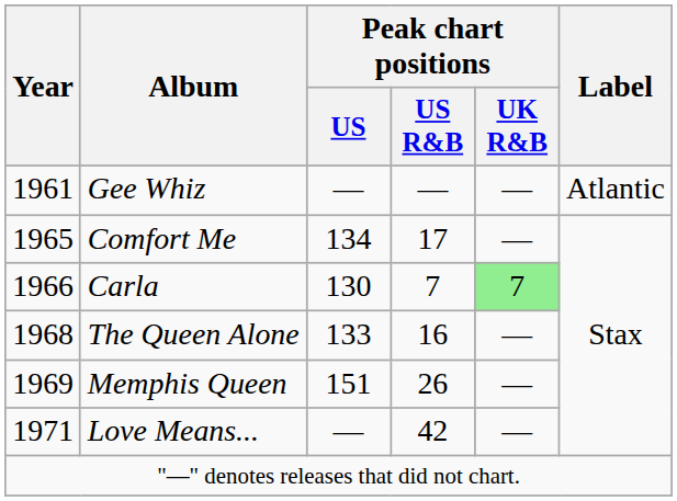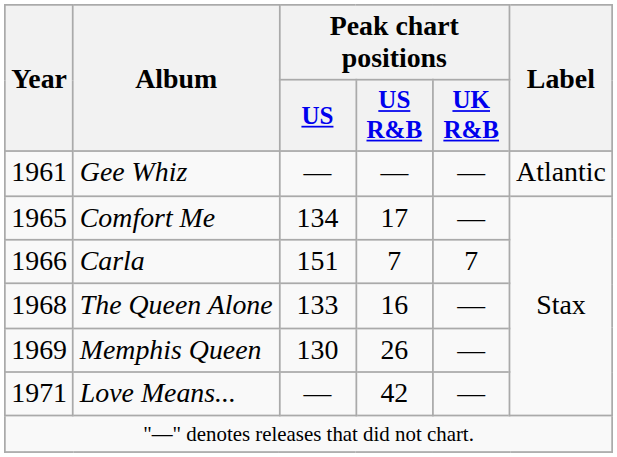 <table class="wikitable" style="text-align:center;">
 <tr>
 <th rowspan="2">Year</th>
 <th rowspan="2">Album</th>
 <th colspan="3">Peak chart positions</th>
 <th rowspan="2">Label</th>
 </tr>
 <tr>
 <th scope="col" style="width:2.6em; font-size:90%;"><a href='#'>US</a><br></th>
 <th scope="col" style="width:2.6em; font-size:90%;"><a href='#'>US R&B</a><br></th>
 <th scope="col" style="width:2.6em; font-size:90%;"><a href='#'>UK R&B</a><br></th>
 </tr>
 <tr>
 <td>1961</td>
 <td style="text-align:left;"><em>Gee Whiz</em></td>
 <td align=center>—</td>
 <td align=center>—</td>
 <td align=center>—</td>
 <td>Atlantic</td>
 </tr>
 <tr>
 <td>1965</td>
 <td style="text-align:left;"><em>Comfort Me</em></td>
 <td align=center>134</td>
 <td align=center>17</td>
 <td align=center>—</td>
 <td rowspan="5">Stax</td>
 </tr>
 <tr>
 <td>1966</td>
 <td style="text-align:left;"><em>Carla</em></td>
-<td align=center>130</td>
+<td align=center>151</td>
 <td align=center>7</td>
-<td align=center style="background: lightgreen;">7</td>
+<td align=center>7</td>
 </tr>
 <tr>
 <td>1968</td>
 <td style="text-align:left;"><em>The Queen Alone</em></td>
 <td align=center>133</td>
 <td align=center>16</td>
 <td align=center>—</td>
 </tr>
 <tr>
 <td>1969</td>
 <td style="text-align:left;"><em>Memphis Queen</em></td>
-<td align=center>151</td>
+<td align=center>130</td>
 <td align=center>26</td>
 <td align=center>—</td>
 </tr>
 <tr>
 <td>1971</td>
 <td style="text-align:left;"><em>Love Means...</em></td>
 <td align=center>—</td>
 <td align=center>42</td>
 <td align=center>—</td>
 </tr>
 <tr>
 <td colspan="6" style="text-align:center; font-size:9pt;">"—" denotes releases that did not chart.</td>
 </tr>
 </table>
